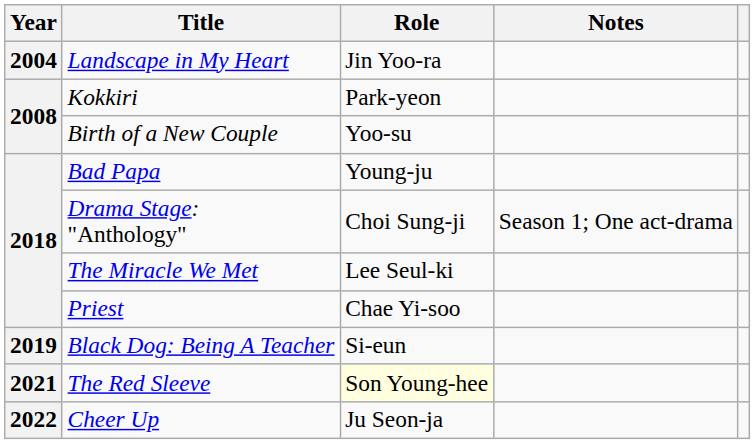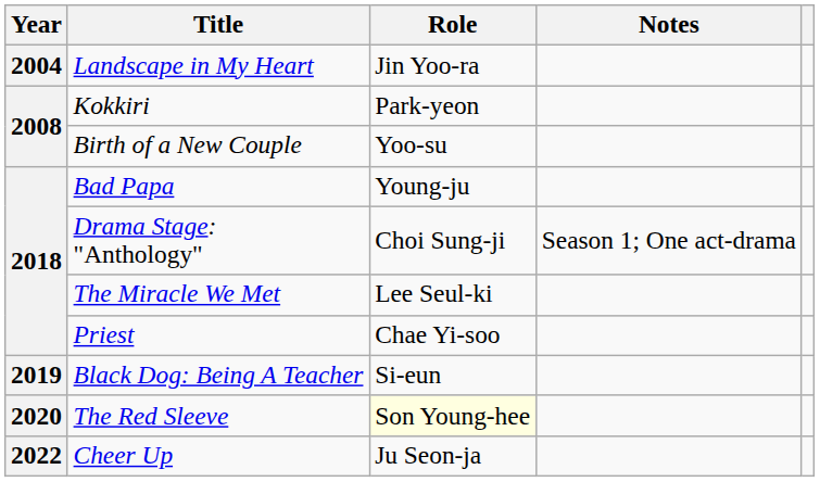 <table class="wikitable sortable plainrowheaders">
 <tr>
 <th scope="col">Year</th>
 <th scope="col">Title</th>
 <th scope="col">Role</th>
 <th scope="col">Notes</th>
 <th scope="col" class="unsortable"></th>
 </tr>
 <tr>
 <th scope="row">2004</th>
 <td><em><a href='#'>Landscape in My Heart</a></em></td>
 <td>Jin Yoo-ra</td>
 <td></td>
 <td></td>
 </tr>
 <tr>
 <th scope="row" rowspan="2">2008</th>
 <td><em>Kokkiri</em></td>
 <td>Park-yeon</td>
 <td></td>
 <td></td>
 </tr>
 <tr>
 <td><em>Birth of a New Couple</em></td>
 <td>Yoo-su</td>
 <td></td>
 <td></td>
 </tr>
 <tr>
 <th scope="row" rowspan="4">2018</th>
 <td><em><a href='#'>Bad Papa</a></em></td>
 <td>Young-ju</td>
 <td></td>
 <td></td>
 </tr>
 <tr>
 <td><em><a href='#'>Drama Stage</a>:</em><br>"Anthology"</td>
 <td>Choi Sung-ji</td>
 <td>Season 1; One act-drama</td>
 <td></td>
 </tr>
 <tr>
 <td><em><a href='#'>The Miracle We Met</a></em></td>
 <td>Lee Seul-ki</td>
 <td></td>
 <td></td>
 </tr>
 <tr>
 <td><em><a href='#'>Priest</a></em></td>
 <td>Chae Yi-soo</td>
 <td></td>
 <td></td>
 </tr>
 <tr>
 <th scope="row">2019</th>
 <td><em><a href='#'>Black Dog: Being A Teacher</a></em></td>
 <td>Si-eun</td>
 <td></td>
 <td></td>
 </tr>
 <tr>
-<th scope="row">2021</th>
+<th scope="row">2020</th>
 <td><em><a href='#'>The Red Sleeve</a></em></td>
 <td style="background: lightyellow;">Son Young-hee</td>
 <td></td>
 <td></td>
 </tr>
 <tr>
 <th scope="row">2022</th>
 <td><em><a href='#'>Cheer Up</a></em></td>
 <td>Ju Seon-ja</td>
 <td></td>
 <td></td>
 </tr>
 </table>
